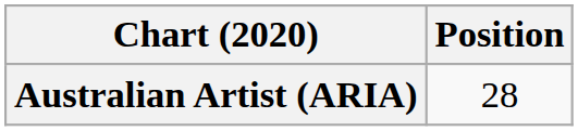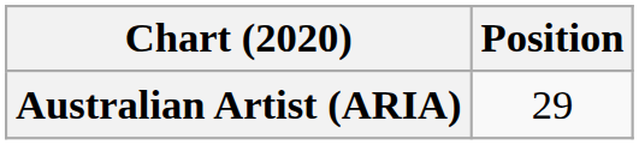 <table class="wikitable plainrowheaders" style="text-align:center">
 <tr>
 <th scope="col">Chart (2020)</th>
 <th scope="col">Position</th>
 </tr>
 <tr>
 <th scope="row">Australian Artist (ARIA)</th>
-<td>28</td>
+<td>29</td>
 </tr>
 </table>
